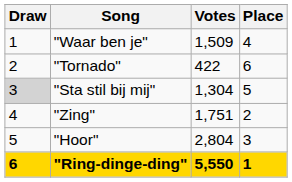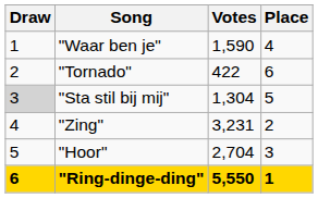 <table class="sortable wikitable" style="margin: 1em auto 1em auto">
 <tr>
 <th scope="col">Draw</th>
 <th scope="col">Song</th>
 <th scope="col">Votes</th>
 <th scope="col">Place</th>
 </tr>
 <tr>
 <td>1</td>
 <td>"Waar ben je"</td>
-<td>1,509</td>
+<td>1,590</td>
 <td>4</td>
 </tr>
 <tr>
 <td>2</td>
 <td>"Tornado"</td>
 <td>422</td>
 <td>6</td>
 </tr>
 <tr>
 <td style="background: lightgrey;">3</td>
 <td>"Sta stil bij mij"</td>
 <td>1,304</td>
 <td>5</td>
 </tr>
 <tr>
 <td>4</td>
 <td>"Zing"</td>
-<td>1,751</td>
+<td>3,231</td>
 <td>2</td>
 </tr>
 <tr>
 <td>5</td>
 <td>"Hoor"</td>
-<td>2,804</td>
+<td>2,704</td>
 <td>3</td>
 </tr>
 <tr bgcolor="#FFD700">
 <td><strong>6</strong></td>
 <td><strong>"Ring-dinge-ding"</strong></td>
 <td><strong>5,550</strong></td>
 <td><strong>1</strong></td>
 </tr>
 </table>
